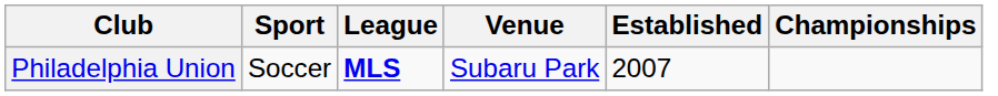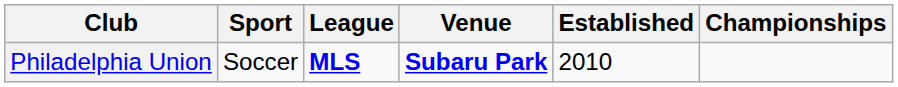 <table class="wikitable">
 <tr>
 <th scope="col">Club</th>
 <th scope="col">Sport</th>
 <th scope="col">League</th>
 <th scope="col">Venue</th>
 <th scope="col">Established</th>
 <th scope="col">Championships</th>
 </tr>
 <tr>
 <th scope="row" style="font-weight: normal;"><a href='#'>Philadelphia Union</a></th>
 <td>Soccer</td>
 <td><strong><a href='#'>MLS</a></strong></td>
-<td><a href='#'>Subaru Park</a></td>
-<td>2007</td>
+<td><strong><a href='#'>Subaru Park</a></strong></td>
+<td>2010</td>
 <td> </td>
 </tr>
 </table>
